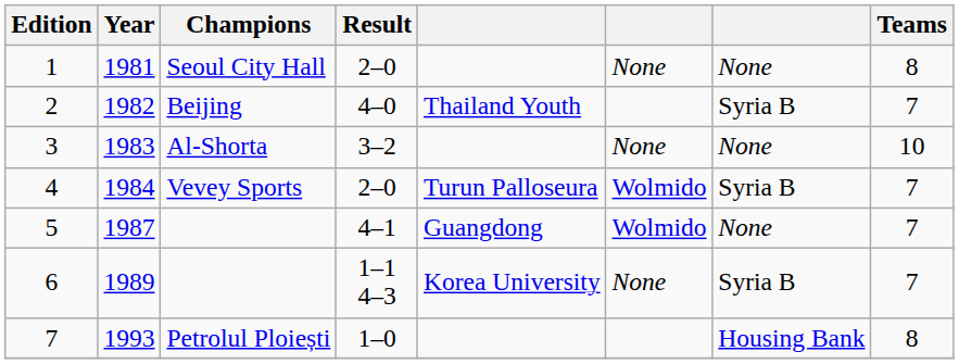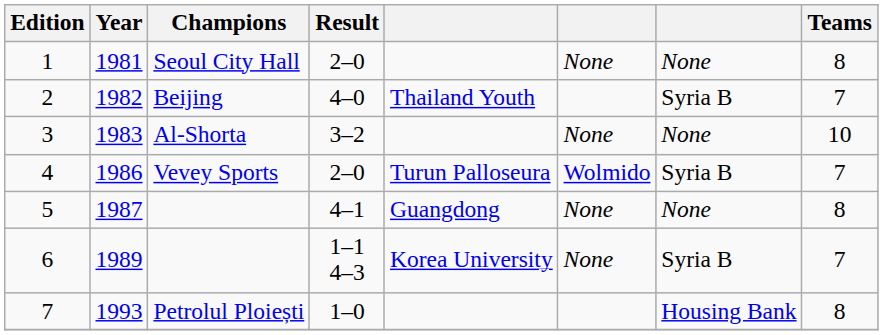 <table class="wikitable sortable">
 <tr>
 <th>Edition</th>
 <th>Year</th>
 <th>Champions</th>
 <th>Result</th>
 <th></th>
 <th></th>
 <th></th>
 <th>Teams</th>
 </tr>
 <tr>
 <td align="center">1</td>
 <td align="center"><a href='#'>1981</a></td>
 <td> <a href='#'>Seoul City Hall</a></td>
 <td align="center">2–0</td>
 <td></td>
 <td><em>None</em></td>
 <td><em>None</em></td>
 <td align="center">8</td>
 </tr>
 <tr>
 <td align="center">2</td>
 <td align="center"><a href='#'>1982</a></td>
 <td> <a href='#'>Beijing</a></td>
 <td align="center">4–0</td>
 <td> <a href='#'>Thailand Youth</a></td>
 <td></td>
 <td> Syria B</td>
 <td align="center">7</td>
 </tr>
 <tr>
 <td align="center">3</td>
 <td align="center"><a href='#'>1983</a></td>
 <td> <a href='#'>Al-Shorta</a></td>
 <td align="center">3–2</td>
 <td></td>
 <td><em>None</em></td>
 <td><em>None</em></td>
 <td align="center">10</td>
 </tr>
 <tr>
 <td align="center">4</td>
-<td align="center"><a href='#'>1984</a></td>
+<td align="center"><a href='#'>1986</a></td>
 <td> <a href='#'>Vevey Sports</a></td>
 <td align="center">2–0</td>
 <td> <a href='#'>Turun Palloseura</a></td>
 <td> <a href='#'>Wolmido</a></td>
 <td> Syria B</td>
 <td align="center">7</td>
 </tr>
 <tr>
 <td align="center">5</td>
 <td align="center"><a href='#'>1987</a></td>
 <td></td>
 <td align="center">4–1</td>
 <td> <a href='#'>Guangdong</a></td>
-<td> <a href='#'>Wolmido</a></td>
 <td><em>None</em></td>
-<td align="center">7</td>
+<td><em>None</em></td>
+<td align="center">8</td>
 </tr>
 <tr>
 <td align="center">6</td>
 <td align="center"><a href='#'>1989</a></td>
 <td></td>
 <td align="center">1–1 <br> 4–3 </td>
 <td> <a href='#'>Korea University</a></td>
 <td><em>None</em></td>
 <td> Syria B</td>
 <td align="center">7</td>
 </tr>
 <tr>
 <td align="center">7</td>
 <td align="center"><a href='#'>1993</a></td>
 <td> <a href='#'>Petrolul Ploiești</a></td>
 <td align="center">1–0</td>
 <td></td>
 <td></td>
 <td> <a href='#'>Housing Bank</a></td>
 <td align="center">8</td>
 </tr>
 <tr>
 </tr>
 </table>
